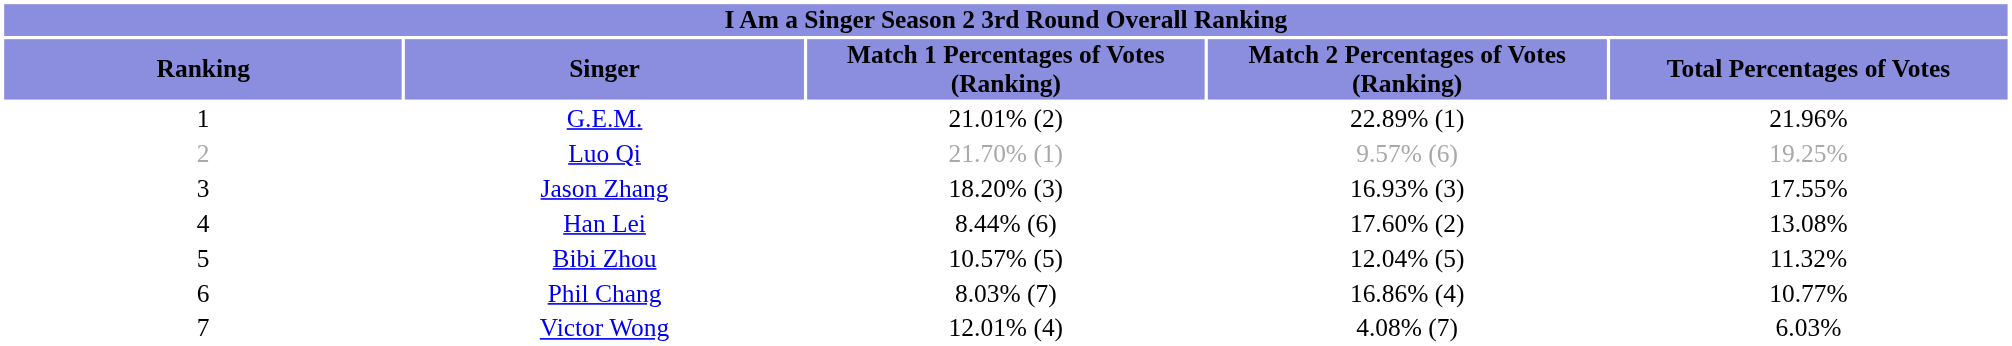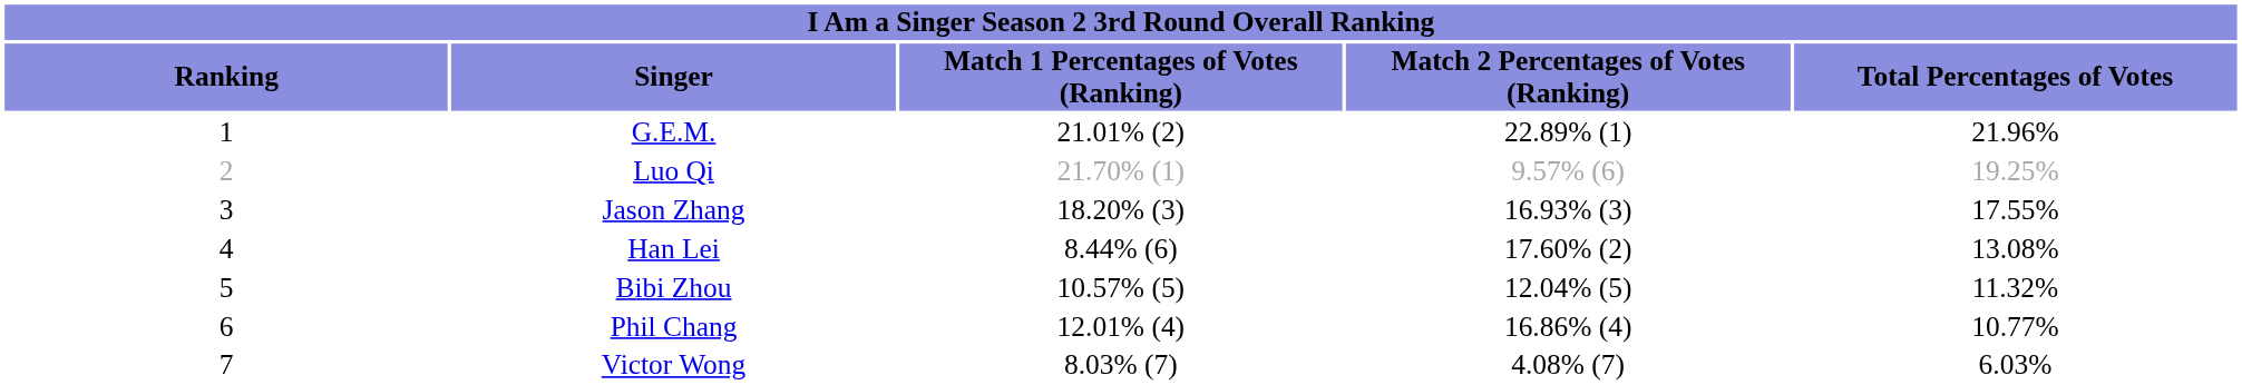 <table class="wikitalble" width="100%" style="text-align:center">
 <tr align=center style="background:#8B8EDE">
 <td colspan="5"><div><strong>I Am a Singer Season 2 3rd Round Overall Ranking</strong></div></td>
 </tr>
 <tr align=center style="background:#8B8EDE">
 <td style="width:10%"><strong>Ranking</strong></td>
 <td style="width:10%"><strong>Singer</strong></td>
 <td style="width:10%"><strong>Match 1 Percentages of Votes (Ranking)</strong></td>
 <td style="width:10%"><strong>Match 2 Percentages of Votes (Ranking)</strong></td>
 <td style="width:10%"><strong>Total Percentages of Votes</strong></td>
 </tr>
 <tr>
 <td>1</td>
 <td><a href='#'>G.E.M.</a></td>
 <td>21.01% (2)</td>
 <td>22.89% (1)</td>
 <td>21.96%</td>
 </tr>
 <tr style="color:darkgrey;">
 <td>2</td>
 <td><a href='#'>Luo Qi</a></td>
 <td>21.70% (1)</td>
 <td>9.57% (6)</td>
 <td>19.25%</td>
 </tr>
 <tr>
 <td>3</td>
 <td><a href='#'>Jason Zhang</a></td>
 <td>18.20% (3)</td>
 <td>16.93% (3)</td>
 <td>17.55%</td>
 </tr>
 <tr>
 <td>4</td>
 <td><a href='#'>Han Lei</a></td>
 <td>8.44% (6)</td>
 <td>17.60% (2)</td>
 <td>13.08%</td>
 </tr>
 <tr>
 <td>5</td>
 <td><a href='#'>Bibi Zhou</a></td>
 <td>10.57% (5)</td>
 <td>12.04% (5)</td>
 <td>11.32%</td>
 </tr>
 <tr>
 <td>6</td>
 <td><a href='#'>Phil Chang</a></td>
-<td>8.03% (7)</td>
+<td>12.01% (4)</td>
 <td>16.86% (4)</td>
 <td>10.77%</td>
 </tr>
 <tr>
 <td>7</td>
 <td><a href='#'>Victor Wong</a></td>
-<td>12.01% (4)</td>
+<td>8.03% (7)</td>
 <td>4.08% (7)</td>
 <td>6.03%</td>
 </tr>
 </table>
